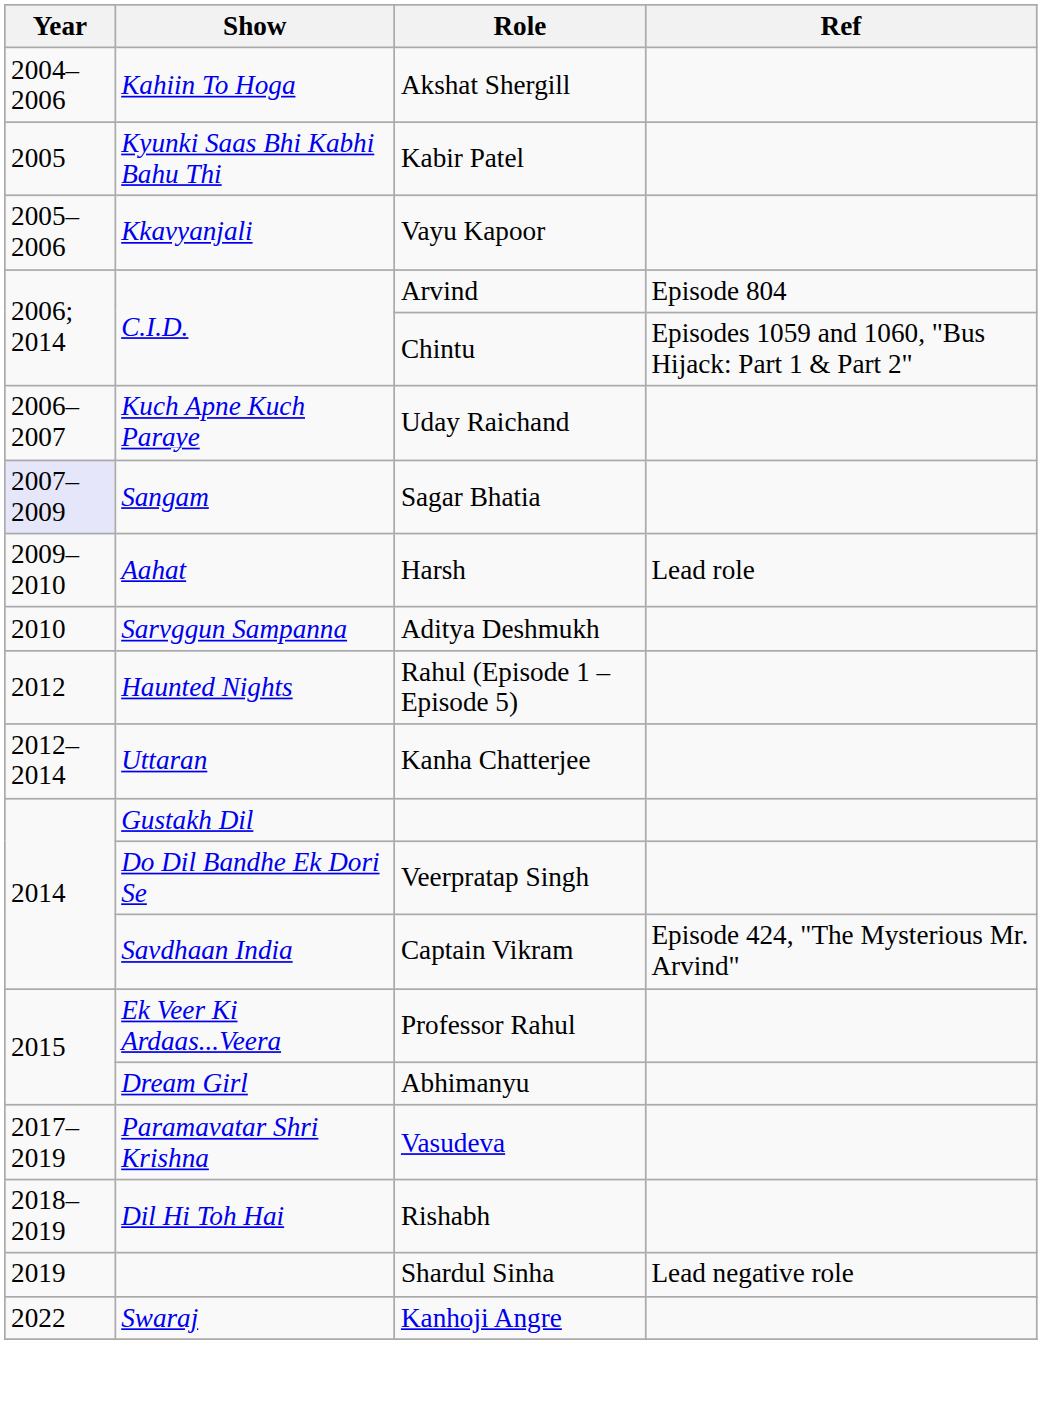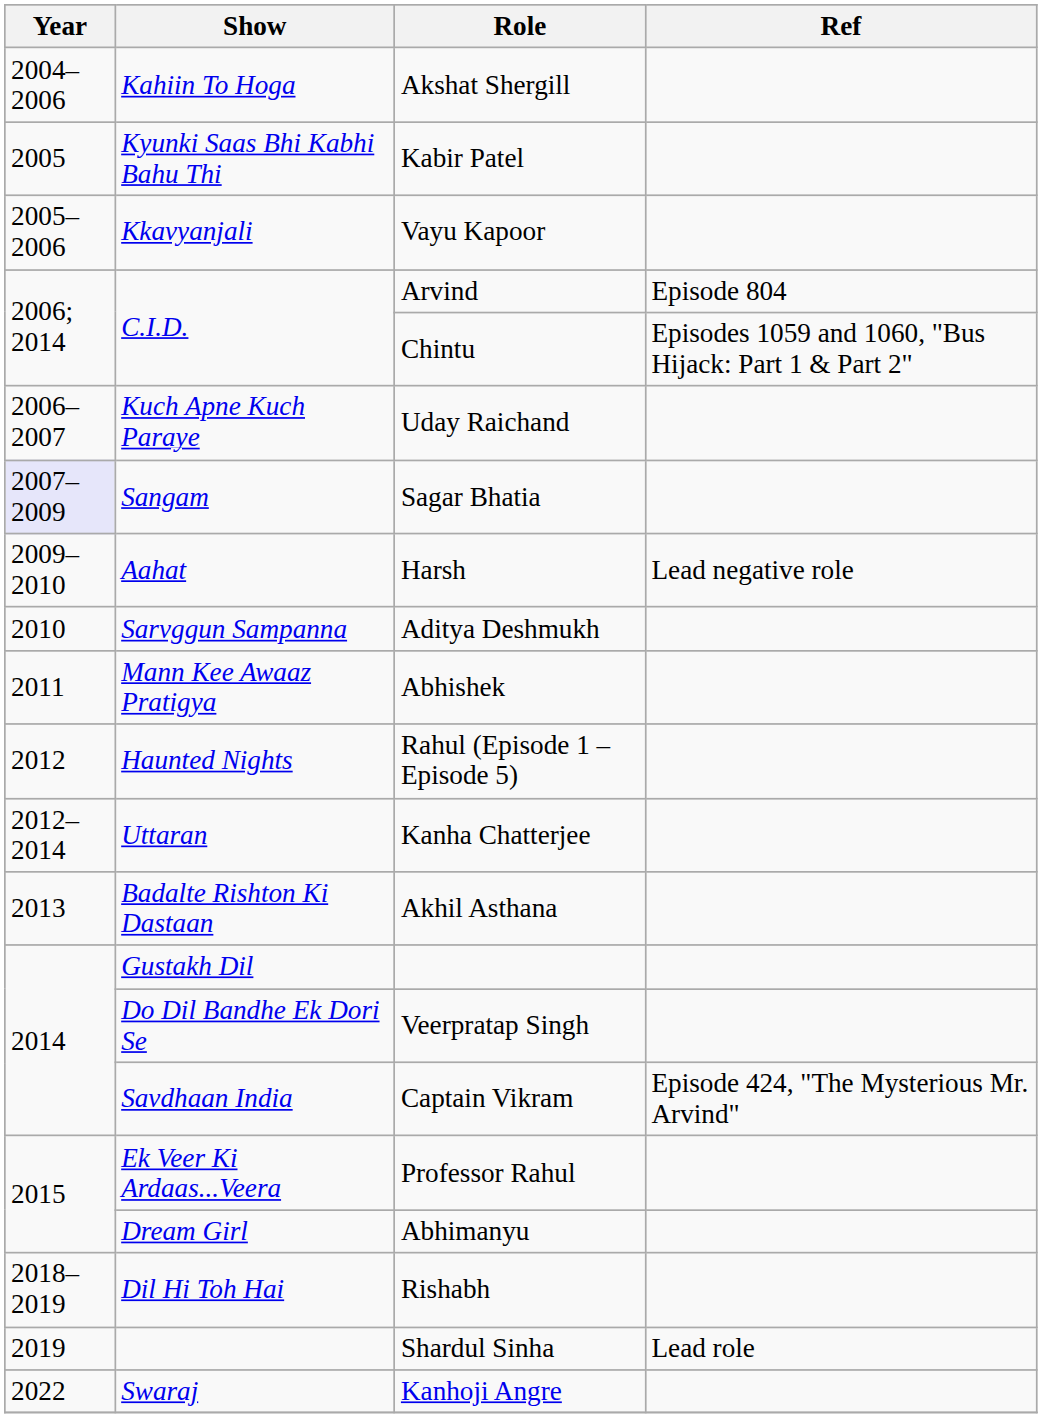 <table class="wikitable sortable">
 <tr>
 <th>Year</th>
 <th>Show</th>
 <th>Role</th>
 <th>Ref</th>
 </tr>
 <tr>
 <td>2004–2006</td>
 <td><em><a href='#'>Kahiin To Hoga</a></em></td>
 <td>Akshat Shergill</td>
 <td></td>
 </tr>
 <tr>
 <td>2005</td>
 <td><em><a href='#'>Kyunki Saas Bhi Kabhi Bahu Thi</a></em></td>
 <td>Kabir Patel</td>
 <td></td>
 </tr>
 <tr>
 <td>2005–2006</td>
 <td><em><a href='#'>Kkavyanjali</a></em></td>
 <td>Vayu Kapoor</td>
 <td></td>
 </tr>
 <tr>
 <td rowspan="2">2006; 2014</td>
 <td rowspan="2"><em><a href='#'>C.I.D.</a></em></td>
 <td>Arvind</td>
 <td>Episode 804</td>
 </tr>
 <tr>
 <td>Chintu</td>
 <td>Episodes 1059 and 1060, "Bus Hijack: Part 1 & Part 2"</td>
 </tr>
 <tr>
 <td>2006–2007</td>
 <td><em><a href='#'>Kuch Apne Kuch Paraye</a></em></td>
 <td>Uday Raichand</td>
 <td></td>
 </tr>
 <tr>
 <td style="background: lavender;">2007–2009</td>
 <td><em><a href='#'>Sangam</a></em></td>
 <td>Sagar Bhatia</td>
 <td></td>
 </tr>
 <tr>
 <td>2009–2010</td>
 <td><em><a href='#'>Aahat</a></em></td>
 <td>Harsh</td>
-<td>Lead role</td>
+<td>Lead negative role</td>
 </tr>
 <tr>
 <td>2010</td>
 <td><em><a href='#'>Sarvggun Sampanna</a></em></td>
 <td>Aditya Deshmukh</td>
+<td></td>
+</tr>
+<tr>
+<td>2011</td>
+<td><em><a href='#'>Mann Kee Awaaz Pratigya</a></em></td>
+<td>Abhishek</td>
 <td></td>
 </tr>
 <tr>
 <td>2012</td>
 <td><em><a href='#'>Haunted Nights</a></em></td>
 <td>Rahul (Episode 1 – Episode 5)</td>
 <td></td>
 </tr>
 <tr>
 <td>2012–2014</td>
 <td><em><a href='#'>Uttaran</a></em></td>
 <td>Kanha Chatterjee</td>
+<td></td>
+</tr>
+<tr>
+<td>2013</td>
+<td><em><a href='#'>Badalte Rishton Ki Dastaan</a></em></td>
+<td>Akhil Asthana</td>
 <td></td>
 </tr>
 <tr>
 <td rowspan = "3">2014</td>
 <td><em><a href='#'>Gustakh Dil</a></em></td>
 <td></td>
 <td></td>
 </tr>
 <tr>
 <td><em><a href='#'>Do Dil Bandhe Ek Dori Se</a></em></td>
 <td>Veerpratap Singh</td>
 <td></td>
 </tr>
 <tr>
 <td><em><a href='#'>Savdhaan India</a></em></td>
 <td>Captain Vikram</td>
 <td>Episode 424, "The Mysterious Mr. Arvind"</td>
 </tr>
 <tr>
 <td rowspan="2">2015</td>
 <td><em><a href='#'>Ek Veer Ki Ardaas...Veera</a></em></td>
 <td>Professor Rahul</td>
 <td></td>
 </tr>
 <tr>
 <td><em><a href='#'>Dream Girl</a></em></td>
 <td>Abhimanyu</td>
 <td></td>
 </tr>
 <tr>
-<td>2017–2019</td>
-<td><em><a href='#'>Paramavatar Shri Krishna</a></em></td>
-<td><a href='#'>Vasudeva</a></td>
-<td></td>
-</tr>
-<tr>
 <td>2018–2019</td>
 <td><em><a href='#'>Dil Hi Toh Hai</a></em></td>
 <td>Rishabh</td>
 <td></td>
 </tr>
 <tr>
 <td>2019</td>
 <td></td>
 <td>Shardul Sinha</td>
-<td>Lead negative role</td>
+<td>Lead role</td>
 </tr>
 <tr>
 <td>2022</td>
 <td><em><a href='#'> Swaraj</a></em></td>
 <td><a href='#'>Kanhoji Angre</a></td>
 <td></td>
 </tr>
 <tr>
 </tr>
 </table>
